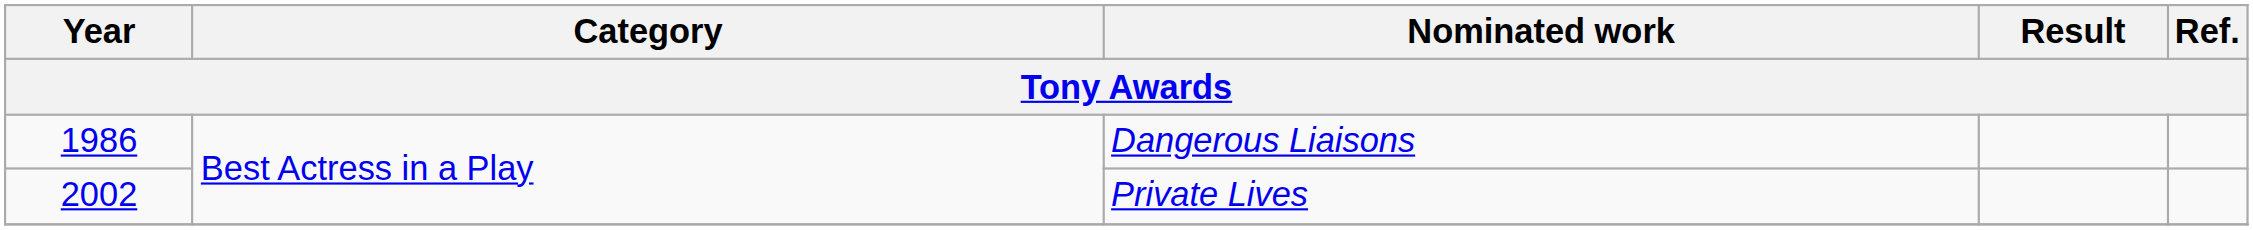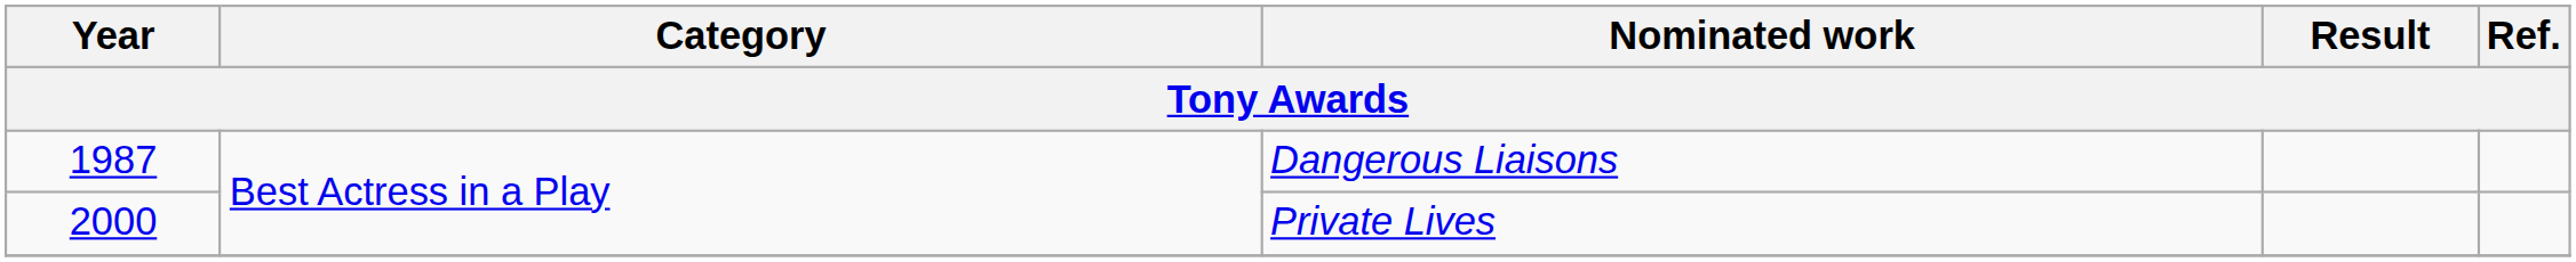 <table class=wikitable>
 <tr>
 <th scope="col" style="width:5em;">Year</th>
 <th scope="col" style="width:26em;">Category</th>
 <th scope="col" style="width:25em;">Nominated work</th>
 <th scope="col" style="width:5em;">Result</th>
 <th>Ref.</th>
 </tr>
 <tr>
 <th colspan=5><a href='#'>Tony Awards</a></th>
 </tr>
 <tr>
-<td style="text-align:center;"><a href='#'>1986</a></td>
+<td style="text-align:center;"><a href='#'>1987</a></td>
 <td rowspan="2"><a href='#'>Best Actress in a Play</a></td>
 <td><a href='#'><em>Dangerous Liaisons</em></a></td>
 <td></td>
 <td style="text-align:center;"></td>
 </tr>
 <tr>
-<td style="text-align:center;"><a href='#'>2002</a></td>
+<td style="text-align:center;"><a href='#'>2000</a></td>
 <td><a href='#'><em>Private Lives</em></a></td>
 <td></td>
 <td style="text-align:center;"></td>
 </tr>
 <tr>
 </tr>
 </table>
